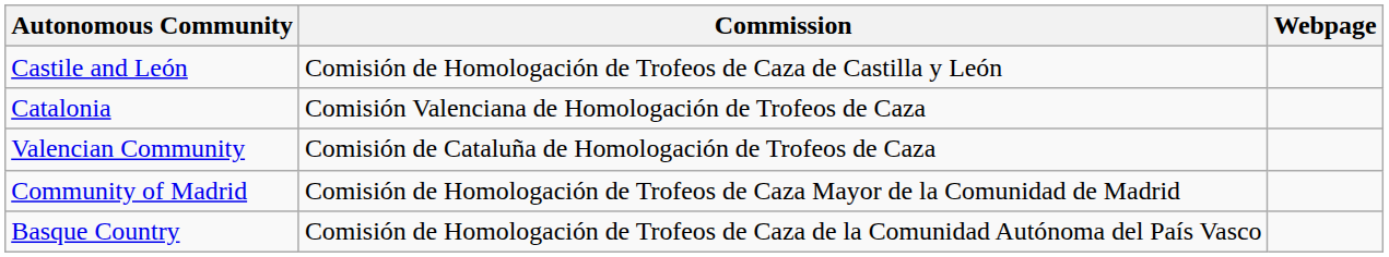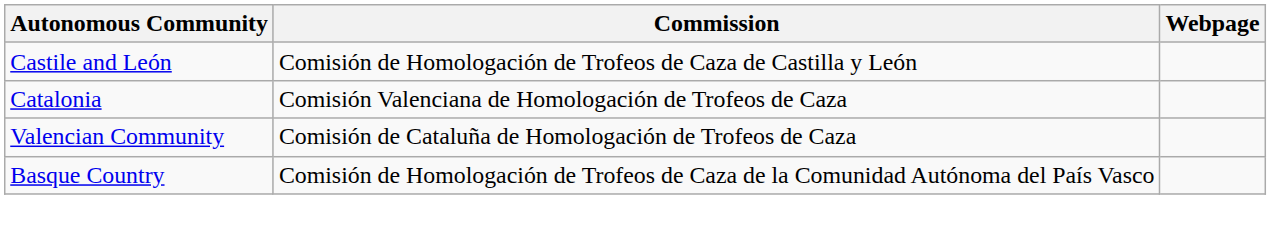 <table class="wikitable">
 <tr>
 <th>Autonomous Community</th>
 <th>Commission</th>
 <th>Webpage</th>
 </tr>
 <tr valign=top>
 <td> <a href='#'>Castile and León</a></td>
 <td>Comisión de Homologación de Trofeos de Caza de Castilla y León</td>
 <td></td>
 </tr>
 <tr valign=top>
 <td> <a href='#'>Catalonia</a></td>
 <td>Comisión Valenciana de Homologación de Trofeos de Caza</td>
 <td> </td>
 </tr>
 <tr valign=top>
 <td> <a href='#'>Valencian Community</a></td>
 <td>Comisión de Cataluña de Homologación de Trofeos de Caza</td>
 <td></td>
 </tr>
 <tr valign=top>
-<td> <a href='#'>Community of Madrid</a></td>
-<td>Comisión de Homologación de Trofeos de Caza Mayor de la Comunidad de Madrid</td>
-<td></td>
-</tr>
-<tr valign=top>
 <td> <a href='#'>Basque Country</a></td>
 <td>Comisión de Homologación de Trofeos de Caza de la Comunidad Autónoma del País Vasco</td>
 <td></td>
 </tr>
 </table>
